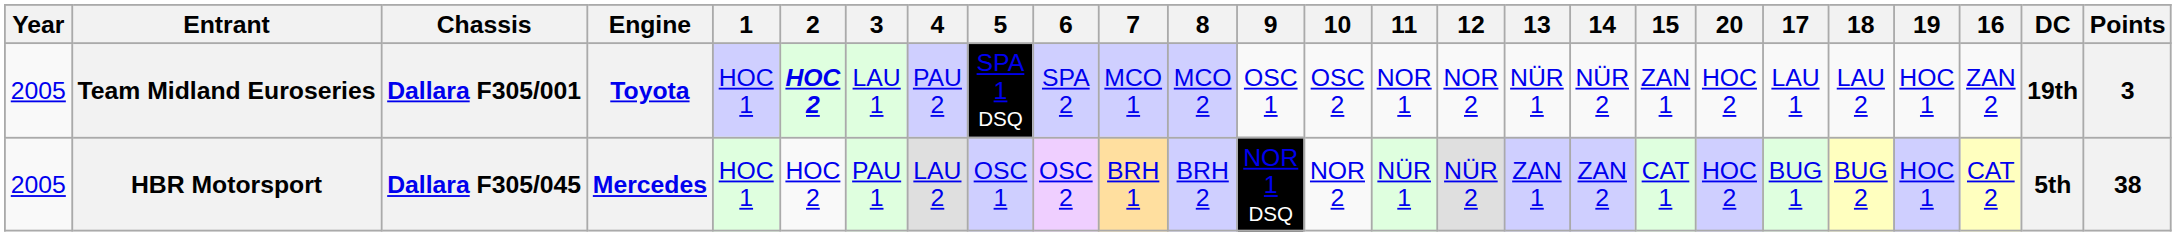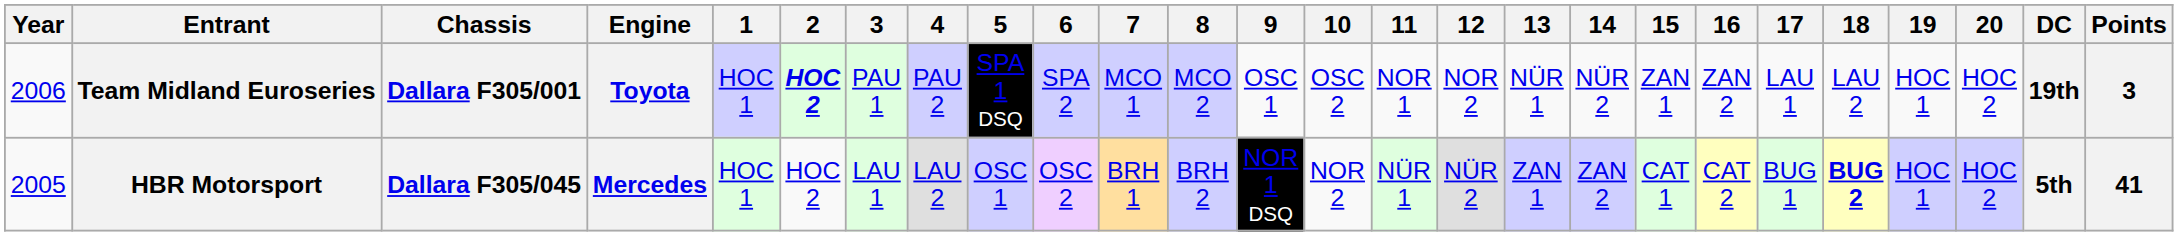 <table class="wikitable" style="text-align:center; font-size:85%">
 <tr>
 <th>Year</th>
 <th>Entrant</th>
 <th>Chassis</th>
 <th>Engine</th>
 <th>1</th>
 <th>2</th>
 <th>3</th>
 <th>4</th>
 <th>5</th>
 <th>6</th>
 <th>7</th>
 <th>8</th>
 <th>9</th>
 <th>10</th>
 <th>11</th>
 <th>12</th>
 <th>13</th>
 <th>14</th>
 <th>15</th>
-<th>20</th>
+<th>16</th>
 <th>17</th>
 <th>18</th>
 <th>19</th>
-<th>16</th>
+<th>20</th>
 <th>DC</th>
 <th>Points</th>
 </tr>
 <tr>
-<td><a href='#'>2005</a></td>
+<td><a href='#'>2006</a></td>
 <th nowrap>Team Midland Euroseries</th>
 <th nowrap><a href='#'>Dallara</a> F305/001</th>
 <th><a href='#'>Toyota</a></th>
 <td style="background:#CFCFFF;"><a href='#'>HOC<br>1</a><br></td>
 <td style="background:#DFFFDF;"><strong><em><a href='#'>HOC<br>2</a></em></strong><br></td>
-<td style="background:#DFFFDF;"><a href='#'>LAU<br>1</a><br></td>
+<td style="background:#DFFFDF;"><a href='#'>PAU<br>1</a><br></td>
 <td style="background:#CFCFFF;"><a href='#'>PAU<br>2</a><br></td>
 <td style="background:#000000; color:white"><a href='#'><span>SPA<br>1</span></a><br><small>DSQ</small></td>
 <td style="background:#CFCFFF;"><a href='#'>SPA<br>2</a><br></td>
 <td style="background:#CFCFFF;"><a href='#'>MCO<br>1</a><br></td>
 <td style="background:#CFCFFF;"><a href='#'>MCO<br>2</a><br></td>
 <td><a href='#'>OSC<br>1</a><br></td>
 <td><a href='#'>OSC<br>2</a><br></td>
 <td><a href='#'>NOR<br>1</a><br></td>
 <td><a href='#'>NOR<br>2</a><br></td>
 <td><a href='#'>NÜR<br>1</a><br></td>
 <td><a href='#'>NÜR<br>2</a><br></td>
 <td><a href='#'>ZAN<br>1</a><br></td>
-<td><a href='#'>HOC<br>2</a><br></td>
+<td><a href='#'>ZAN<br>2</a><br></td>
 <td><a href='#'>LAU<br>1</a><br></td>
 <td><a href='#'>LAU<br>2</a><br></td>
 <td><a href='#'>HOC<br>1</a><br></td>
-<td><a href='#'>ZAN<br>2</a><br></td>
+<td><a href='#'>HOC<br>2</a><br></td>
 <th>19th</th>
 <th>3</th>
 </tr>
 <tr>
 <td><a href='#'>2005</a></td>
 <th nowrap>HBR Motorsport</th>
 <th nowrap><a href='#'>Dallara</a> F305/045</th>
 <th><a href='#'>Mercedes</a></th>
 <td style="background:#DFFFDF;"><a href='#'>HOC<br>1</a><br></td>
 <td><a href='#'>HOC<br>2</a><br></td>
-<td style="background:#DFFFDF;"><a href='#'>PAU<br>1</a><br></td>
+<td style="background:#DFFFDF;"><a href='#'>LAU<br>1</a><br></td>
 <td style="background:#DFDFDF;"><a href='#'>LAU<br>2</a><br></td>
 <td style="background:#CFCFFF;"><a href='#'>OSC<br>1</a><br></td>
 <td style="background:#EFCFFF;"><a href='#'>OSC<br>2</a><br></td>
 <td style="background:#FFDF9F;"><a href='#'>BRH<br>1</a><br></td>
 <td style="background:#CFCFFF;"><a href='#'>BRH<br>2</a><br></td>
 <td style="background:#000000; color:white"><a href='#'><span>NOR<br>1</span></a><br><small><span>DSQ</span></small></td>
 <td><a href='#'>NOR<br>2</a><br></td>
 <td style="background:#DFFFDF;"><a href='#'>NÜR<br>1</a><br></td>
 <td style="background:#DFDFDF;"><a href='#'>NÜR<br>2</a><br></td>
 <td style="background:#CFCFFF;"><a href='#'>ZAN<br>1</a><br></td>
 <td style="background:#CFCFFF;"><a href='#'>ZAN<br>2</a><br></td>
 <td style="background:#DFFFDF;"><a href='#'>CAT<br>1</a><br></td>
+<td style="background:#FFFFBF;"><a href='#'>CAT<br>2</a><br></td>
+<td style="background:#DFFFDF;"><a href='#'>BUG<br>1</a><br></td>
+<td style="background:#FFFFBF;"><strong><a href='#'>BUG<br>2</a><br></strong></td>
+<td style="background:#CFCFFF;"><a href='#'>HOC<br>1</a><br></td>
 <td style="background:#CFCFFF;"><a href='#'>HOC<br>2</a><br></td>
-<td style="background:#DFFFDF;"><a href='#'>BUG<br>1</a><br></td>
-<td style="background:#FFFFBF;"><a href='#'>BUG<br>2</a><br></td>
-<td style="background:#CFCFFF;"><a href='#'>HOC<br>1</a><br></td>
-<td style="background:#FFFFBF;"><a href='#'>CAT<br>2</a><br></td>
 <th>5th</th>
-<th>38</th>
+<th>41</th>
 </tr>
 </table>
